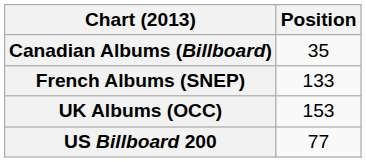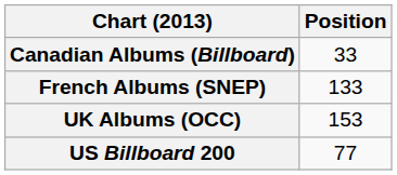 <table class="wikitable sortable plainrowheaders" style="text-align:center;">
 <tr>
 <th>Chart (2013)</th>
 <th>Position</th>
 </tr>
 <tr>
 <th scope="row">Canadian Albums (<em>Billboard</em>)</th>
-<td>35</td>
+<td>33</td>
 </tr>
 <tr>
 <th scope="row">French Albums (SNEP)</th>
 <td>133</td>
 </tr>
 <tr>
 <th scope="row">UK Albums (OCC)</th>
 <td>153</td>
 </tr>
 <tr>
 <th scope="row">US <em>Billboard</em> 200</th>
 <td>77</td>
 </tr>
 </table>
